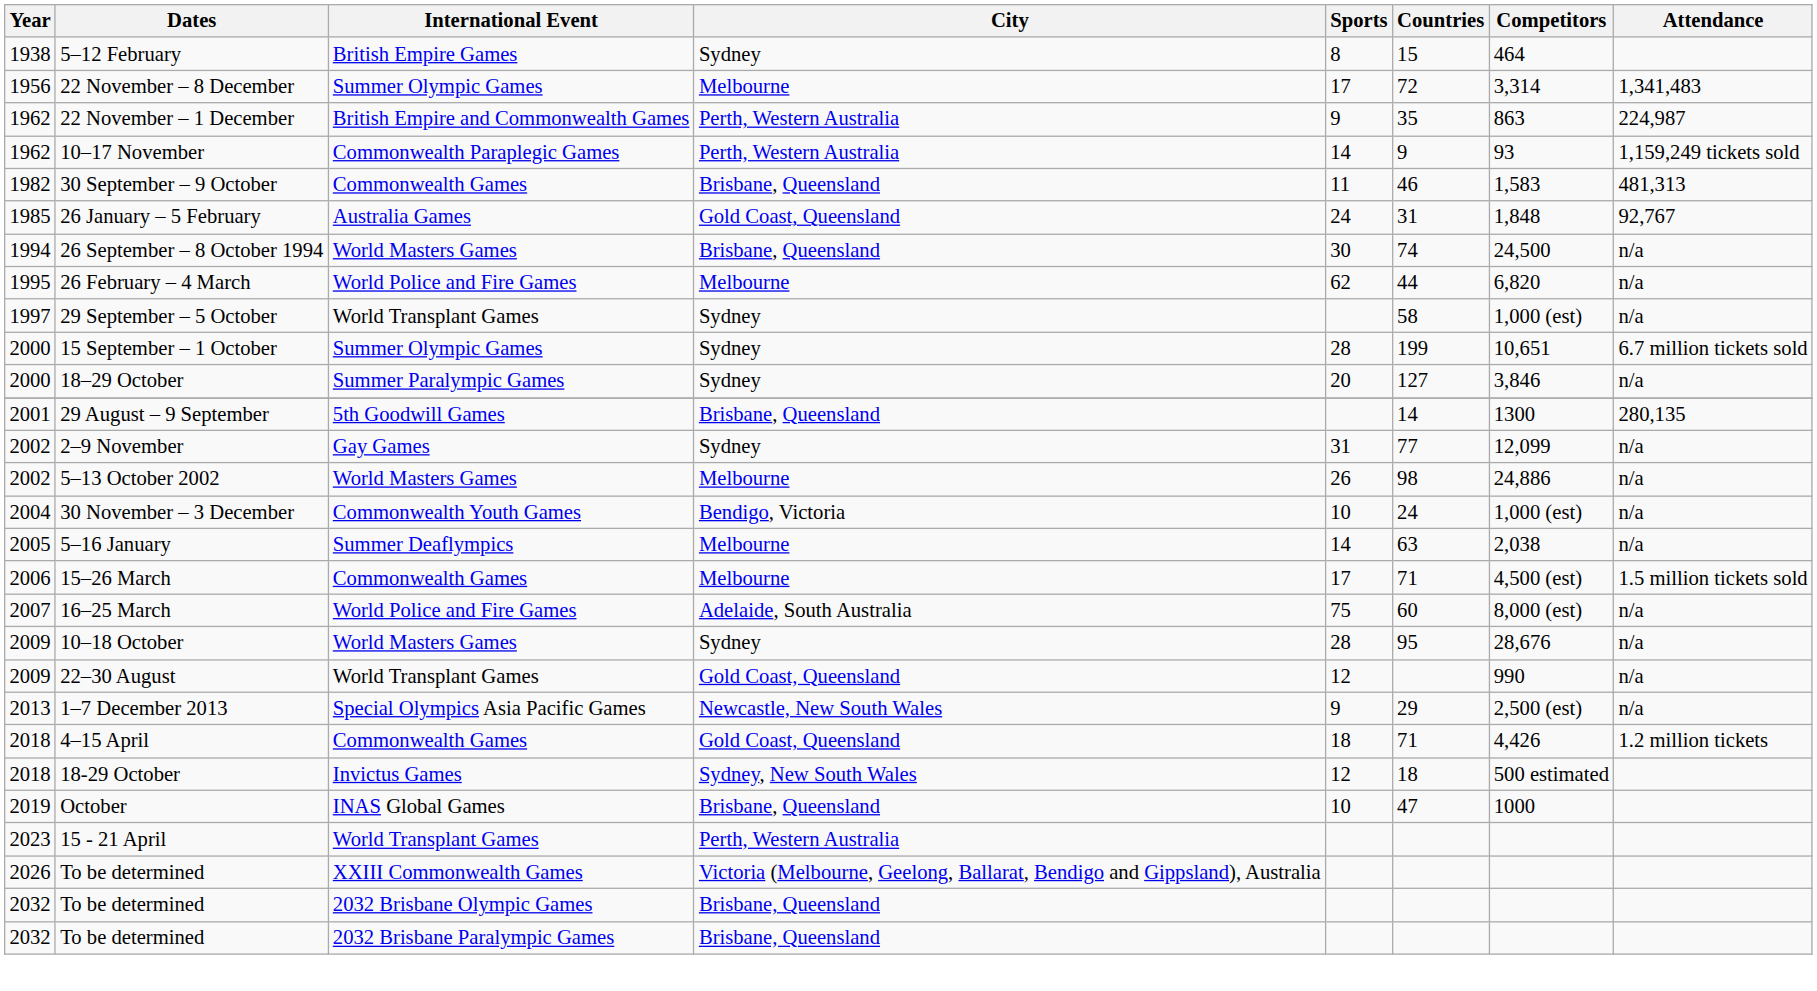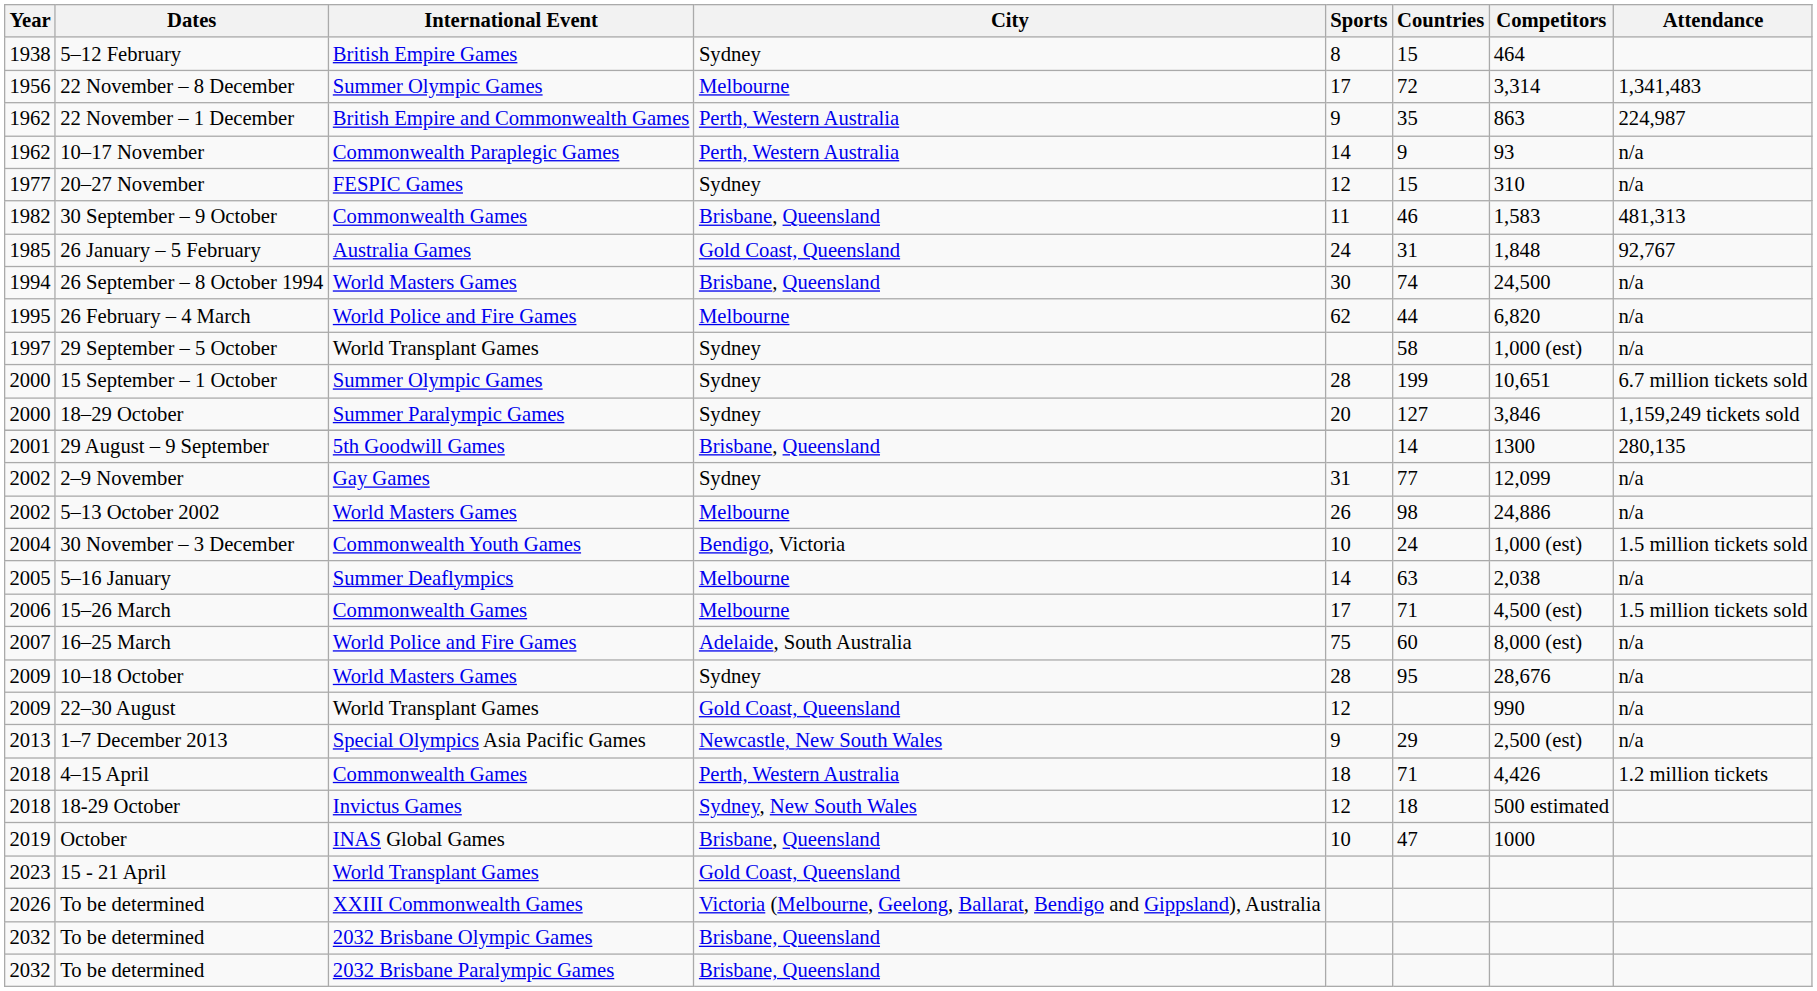 <table class="wikitable sortable">
 <tr>
 <th>Year</th>
 <th>Dates</th>
 <th>International Event</th>
 <th>City</th>
 <th>Sports</th>
 <th>Countries</th>
 <th>Competitors</th>
 <th>Attendance</th>
 </tr>
 <tr>
 <td>1938</td>
 <td>5–12 February</td>
 <td><a href='#'>British Empire Games</a></td>
 <td>Sydney</td>
 <td>8</td>
 <td>15</td>
 <td>464</td>
 <td></td>
 </tr>
 <tr>
 <td>1956</td>
 <td>22 November – 8 December</td>
 <td><a href='#'>Summer Olympic Games</a></td>
 <td><a href='#'>Melbourne</a></td>
 <td>17</td>
 <td>72</td>
 <td>3,314</td>
 <td>1,341,483</td>
 </tr>
 <tr>
 <td>1962</td>
 <td>22 November – 1 December</td>
 <td><a href='#'>British Empire and Commonwealth Games</a></td>
 <td><a href='#'>Perth, Western Australia</a></td>
 <td>9</td>
 <td>35</td>
 <td>863</td>
 <td>224,987</td>
 </tr>
 <tr>
 <td>1962</td>
 <td>10–17 November</td>
 <td><a href='#'>Commonwealth Paraplegic Games</a></td>
 <td><a href='#'>Perth, Western Australia</a></td>
 <td>14</td>
 <td>9</td>
 <td>93</td>
-<td>1,159,249 tickets sold</td>
+<td>n/a</td>
+</tr>
+<tr>
+<td>1977</td>
+<td>20–27 November</td>
+<td><a href='#'>FESPIC Games</a></td>
+<td>Sydney</td>
+<td>12</td>
+<td>15</td>
+<td>310</td>
+<td>n/a</td>
 </tr>
 <tr>
 <td>1982</td>
 <td>30 September – 9 October</td>
 <td><a href='#'>Commonwealth Games</a></td>
 <td><a href='#'>Brisbane</a>, <a href='#'>Queensland</a></td>
 <td>11</td>
 <td>46</td>
 <td>1,583</td>
 <td>481,313</td>
 </tr>
 <tr>
 <td>1985</td>
 <td>26 January – 5 February</td>
 <td><a href='#'>Australia Games</a></td>
 <td><a href='#'>Gold Coast, Queensland</a></td>
 <td>24</td>
 <td>31</td>
 <td>1,848</td>
 <td>92,767</td>
 </tr>
 <tr>
 <td>1994</td>
 <td>26 September – 8 October 1994</td>
 <td><a href='#'>World Masters Games</a></td>
 <td><a href='#'>Brisbane</a>, <a href='#'>Queensland</a></td>
 <td>30</td>
 <td>74</td>
 <td>24,500</td>
 <td>n/a</td>
 </tr>
 <tr>
 <td>1995</td>
 <td>26 February – 4 March</td>
 <td><a href='#'>World Police and Fire Games</a></td>
 <td><a href='#'>Melbourne</a></td>
 <td>62</td>
 <td>44</td>
 <td>6,820</td>
 <td>n/a</td>
 </tr>
 <tr>
 <td>1997</td>
 <td>29 September – 5 October</td>
 <td>World Transplant Games</td>
 <td>Sydney</td>
 <td></td>
 <td>58</td>
 <td>1,000 (est)</td>
 <td>n/a</td>
 </tr>
 <tr>
 <td>2000</td>
 <td>15 September – 1 October</td>
 <td><a href='#'>Summer Olympic Games</a></td>
 <td>Sydney</td>
 <td>28</td>
 <td>199</td>
 <td>10,651</td>
 <td>6.7 million tickets sold</td>
 </tr>
 <tr>
 <td>2000</td>
 <td>18–29 October</td>
 <td><a href='#'>Summer Paralympic Games</a></td>
 <td>Sydney</td>
 <td>20</td>
 <td>127</td>
 <td>3,846</td>
-<td>n/a</td>
+<td>1,159,249 tickets sold</td>
 </tr>
 <tr>
 </tr>
 <tr>
 <td>2001</td>
 <td>29 August – 9 September</td>
 <td><a href='#'>5th Goodwill Games</a></td>
 <td><a href='#'>Brisbane</a>, <a href='#'>Queensland</a></td>
 <td></td>
 <td>14</td>
 <td>1300</td>
 <td>280,135</td>
 </tr>
 <tr>
 <td>2002</td>
 <td>2–9 November</td>
 <td><a href='#'>Gay Games</a></td>
 <td>Sydney</td>
 <td>31</td>
 <td>77</td>
 <td>12,099</td>
 <td>n/a</td>
 </tr>
 <tr>
 <td>2002</td>
 <td>5–13 October 2002</td>
 <td><a href='#'>World Masters Games</a></td>
 <td><a href='#'>Melbourne</a></td>
 <td>26</td>
 <td>98</td>
 <td>24,886</td>
 <td>n/a</td>
 </tr>
 <tr>
 <td>2004</td>
 <td>30 November – 3 December</td>
 <td><a href='#'>Commonwealth Youth Games</a></td>
 <td><a href='#'>Bendigo</a>, Victoria</td>
 <td>10</td>
 <td>24</td>
 <td>1,000 (est)</td>
-<td>n/a</td>
+<td>1.5 million tickets sold</td>
 </tr>
 <tr>
 <td>2005</td>
 <td>5–16 January</td>
 <td><a href='#'>Summer Deaflympics</a></td>
 <td><a href='#'>Melbourne</a></td>
 <td>14</td>
 <td>63</td>
 <td>2,038</td>
 <td>n/a</td>
 </tr>
 <tr>
 <td>2006</td>
 <td>15–26 March</td>
 <td><a href='#'>Commonwealth Games</a></td>
 <td><a href='#'>Melbourne</a></td>
 <td>17</td>
 <td>71</td>
 <td>4,500 (est)</td>
 <td>1.5 million tickets sold</td>
 </tr>
 <tr>
 <td>2007</td>
 <td>16–25 March</td>
 <td><a href='#'>World Police and Fire Games</a></td>
 <td><a href='#'>Adelaide</a>, South Australia</td>
 <td>75</td>
 <td>60</td>
 <td>8,000 (est)</td>
 <td>n/a</td>
 </tr>
 <tr>
 <td>2009</td>
 <td>10–18 October</td>
 <td><a href='#'>World Masters Games</a></td>
 <td>Sydney</td>
 <td>28</td>
 <td>95</td>
 <td>28,676</td>
 <td>n/a</td>
 </tr>
 <tr>
 <td>2009</td>
 <td>22–30 August</td>
 <td>World Transplant Games</td>
 <td><a href='#'>Gold Coast, Queensland</a></td>
 <td>12</td>
 <td></td>
 <td>990</td>
 <td>n/a</td>
 </tr>
 <tr>
 <td>2013</td>
 <td>1–7 December 2013</td>
 <td><a href='#'>Special Olympics</a> Asia Pacific Games</td>
 <td><a href='#'>Newcastle, New South Wales</a></td>
 <td>9</td>
 <td>29</td>
 <td>2,500 (est)</td>
 <td>n/a</td>
 </tr>
 <tr>
 <td>2018</td>
 <td>4–15 April</td>
 <td><a href='#'>Commonwealth Games</a></td>
-<td><a href='#'>Gold Coast, Queensland</a></td>
+<td><a href='#'>Perth, Western Australia</a></td>
 <td>18</td>
 <td>71</td>
 <td>4,426</td>
 <td>1.2 million tickets</td>
 </tr>
 <tr>
 <td>2018</td>
 <td>18-29 October</td>
 <td><a href='#'>Invictus Games</a></td>
 <td><a href='#'>Sydney</a>, <a href='#'>New South Wales</a></td>
 <td>12</td>
 <td>18</td>
 <td>500 estimated</td>
 <td></td>
 </tr>
 <tr>
 <td>2019</td>
 <td>October</td>
 <td><a href='#'>INAS</a> Global Games</td>
 <td><a href='#'>Brisbane</a>, <a href='#'>Queensland</a></td>
 <td>10</td>
 <td>47</td>
 <td>1000</td>
 <td></td>
 </tr>
 <tr>
 <td>2023</td>
 <td>15 - 21 April</td>
 <td><a href='#'>World Transplant Games</a></td>
-<td><a href='#'>Perth, Western Australia</a></td>
+<td><a href='#'>Gold Coast, Queensland</a></td>
 <td></td>
 <td></td>
 <td></td>
 <td></td>
 </tr>
 <tr>
 <td>2026</td>
 <td>To be determined</td>
 <td><a href='#'>XXIII Commonwealth Games</a></td>
 <td><a href='#'>Victoria</a> (<a href='#'>Melbourne</a>, <a href='#'>Geelong</a>, <a href='#'>Ballarat</a>, <a href='#'>Bendigo</a> and <a href='#'>Gippsland</a>), Australia</td>
 <td></td>
 <td></td>
 <td></td>
 <td></td>
 </tr>
 <tr>
 <td>2032</td>
 <td>To be determined</td>
 <td><a href='#'>2032 Brisbane Olympic Games</a></td>
 <td><a href='#'>Brisbane, Queensland</a></td>
 <td></td>
 <td></td>
 <td></td>
 <td></td>
 </tr>
 <tr>
 <td>2032</td>
 <td>To be determined</td>
 <td><a href='#'>2032 Brisbane Paralympic Games</a></td>
 <td><a href='#'>Brisbane, Queensland</a></td>
 <td></td>
 <td></td>
 <td></td>
 <td></td>
 </tr>
 </table>
